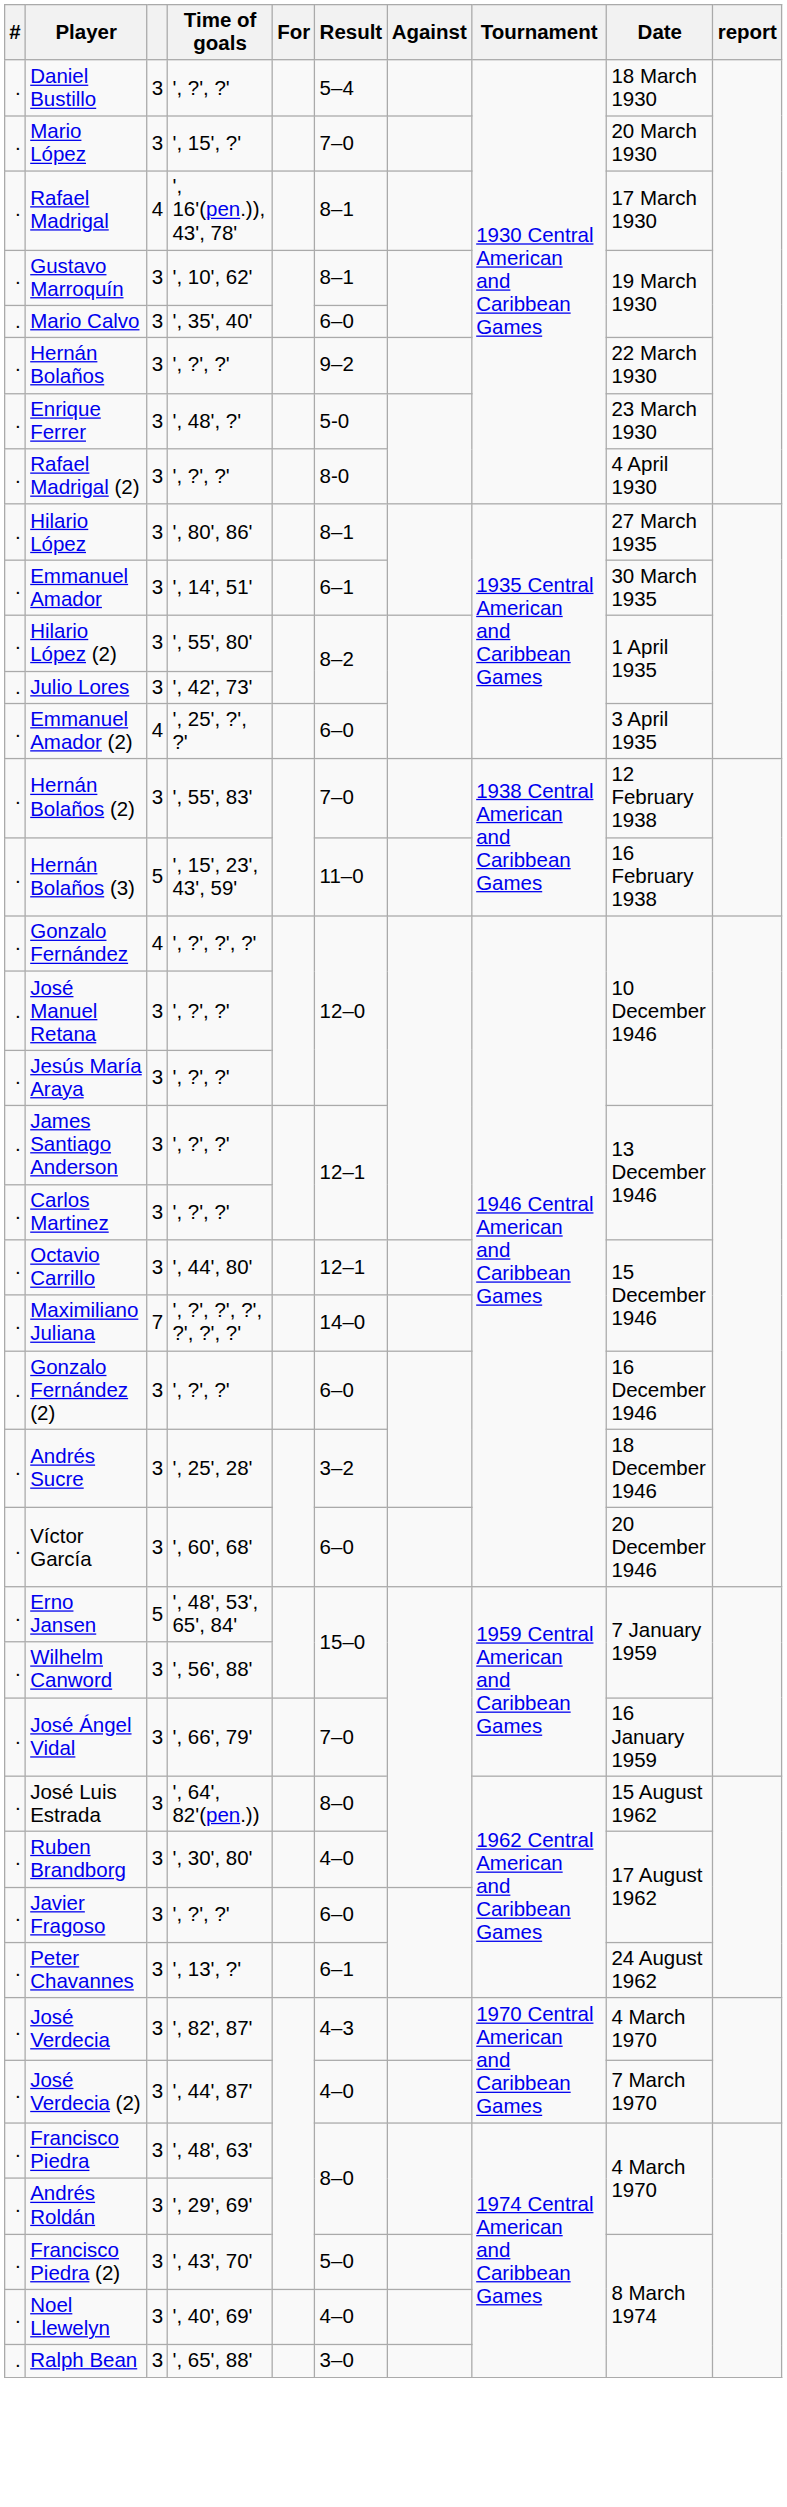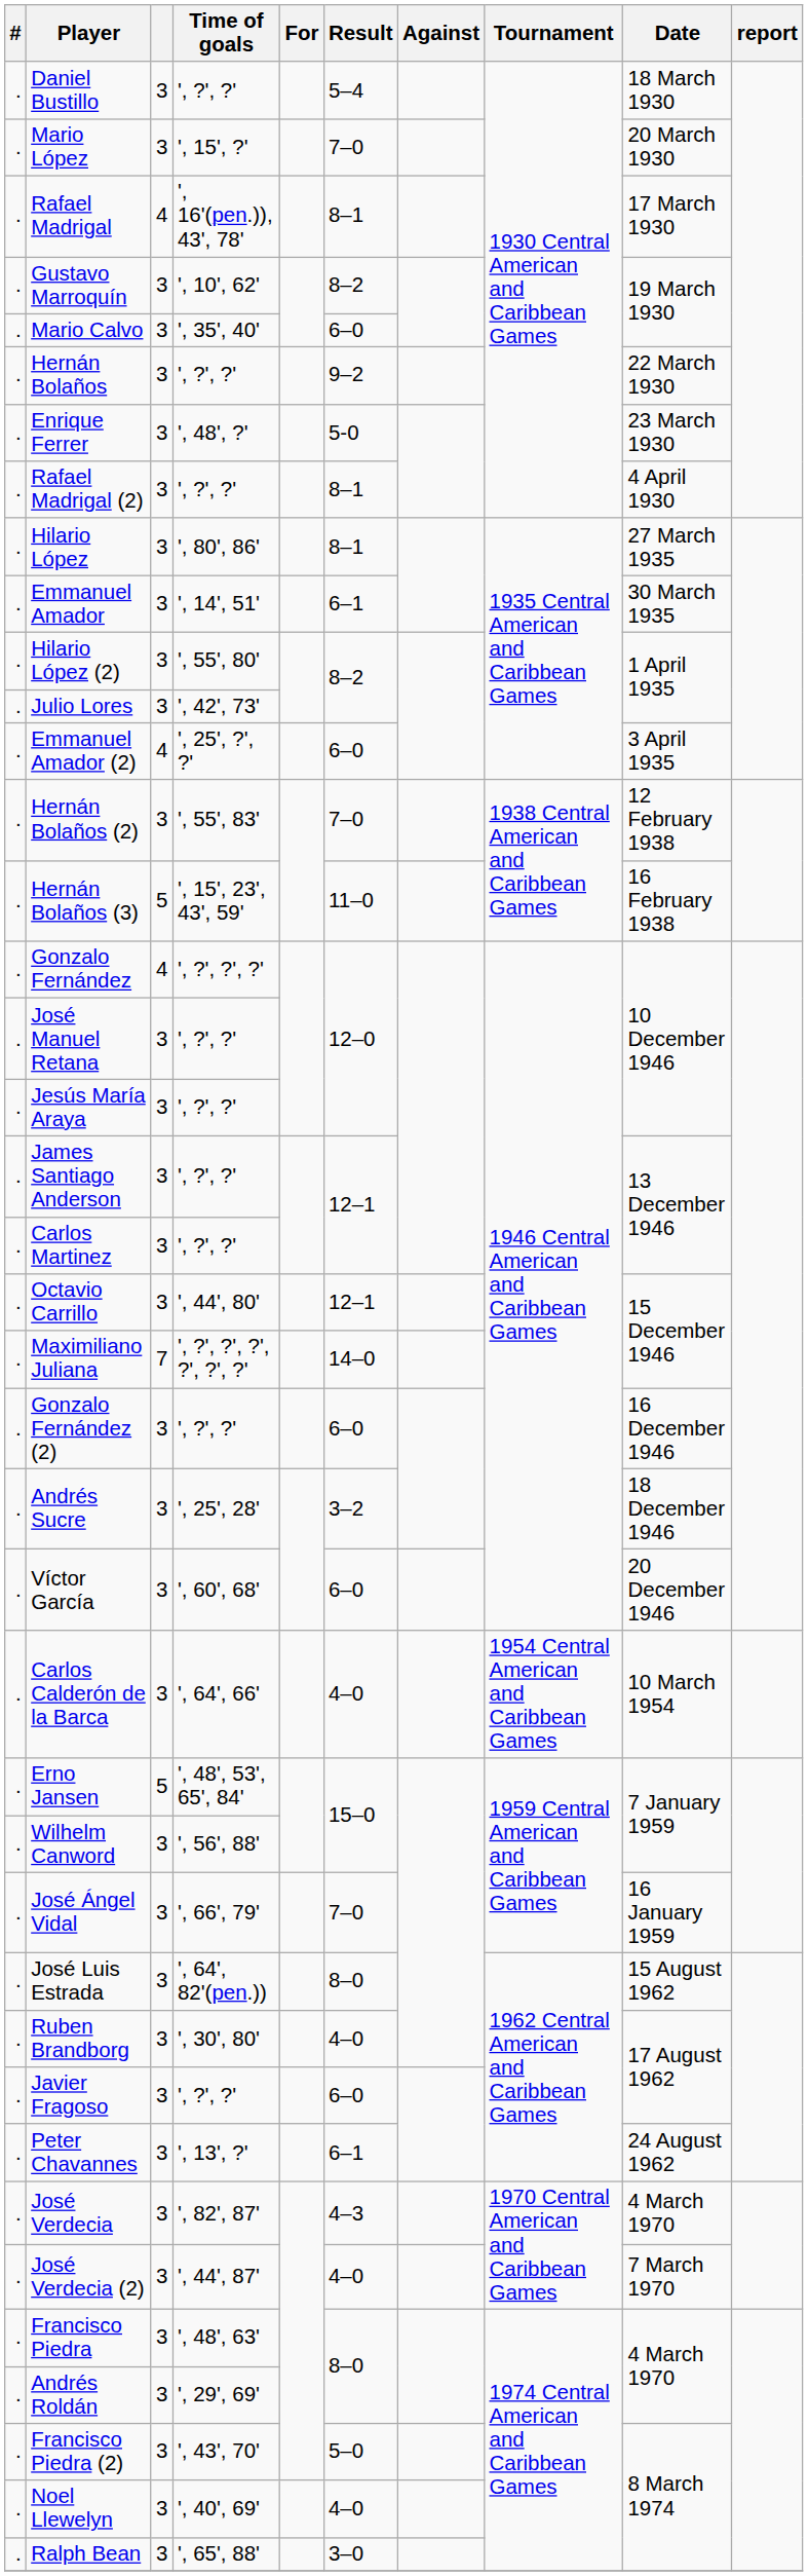 <table class="wikitable plainrowheaders sortable">
 <tr>
 <th scope=col>#</th>
 <th scope=col>Player</th>
 <th scope=col></th>
 <th scope=col>Time of goals</th>
 <th scope=col>For</th>
 <th scope=col>Result</th>
 <th scope=col>Against</th>
 <th scope=col>Tournament</th>
 <th scope=col>Date</th>
 <th scope=col>report</th>
 </tr>
 <tr>
 <td align="right">.</td>
 <td><a href='#'>Daniel Bustillo</a></td>
 <td align="center">3</td>
 <td>', ?', ?'</td>
 <td></td>
 <td>5–4</td>
 <td></td>
 <td rowspan="8"><a href='#'>1930 Central American and Caribbean Games</a></td>
 <td>18 March 1930</td>
 <td rowspan="8"></td>
 </tr>
 <tr>
 <td align="right">.</td>
 <td><a href='#'>Mario López</a></td>
 <td align="center">3</td>
 <td>', 15', ?'</td>
 <td></td>
 <td>7–0</td>
 <td></td>
 <td>20 March 1930</td>
 </tr>
 <tr>
 <td align="right">.</td>
 <td><a href='#'>Rafael Madrigal</a></td>
 <td align="center">4</td>
 <td>', 16'(<a href='#'>pen</a>.)), 43', 78'</td>
 <td></td>
 <td>8–1</td>
 <td></td>
 <td>17 March 1930</td>
 </tr>
 <tr>
 <td align="right">.</td>
 <td><a href='#'>Gustavo Marroquín</a></td>
 <td align="center">3</td>
 <td>', 10', 62'</td>
 <td rowspan="2"></td>
-<td>8–1</td>
+<td>8–2</td>
 <td rowspan="2"></td>
 <td rowspan="2">19 March 1930</td>
 </tr>
 <tr>
 <td align="right">.</td>
 <td><a href='#'>Mario Calvo</a></td>
 <td align="center">3</td>
 <td>', 35', 40'</td>
 <td>6–0</td>
 </tr>
 <tr>
 <td align="right">.</td>
 <td><a href='#'>Hernán Bolaños</a></td>
 <td align="center">3</td>
 <td>', ?', ?'</td>
 <td></td>
 <td>9–2</td>
 <td></td>
 <td>22 March 1930</td>
 </tr>
 <tr>
 <td align="right">.</td>
 <td><a href='#'>Enrique Ferrer</a></td>
 <td align="center">3</td>
 <td>', 48', ?'</td>
 <td></td>
 <td>5-0</td>
 <td rowspan="2"></td>
 <td>23 March 1930</td>
 </tr>
 <tr>
 <td align="right">.</td>
 <td><a href='#'>Rafael Madrigal</a> (2)</td>
 <td align="center">3</td>
 <td>', ?', ?'</td>
 <td></td>
-<td>8-0</td>
+<td>8–1</td>
 <td>4 April 1930</td>
 </tr>
 <tr>
 <td align="right">.</td>
 <td><a href='#'>Hilario López</a></td>
 <td align="center">3</td>
 <td>', 80', 86'</td>
 <td></td>
 <td>8–1</td>
 <td rowspan="2"></td>
 <td rowspan="5"><a href='#'>1935 Central American and Caribbean Games</a></td>
 <td>27 March 1935</td>
 <td rowspan="5"></td>
 </tr>
 <tr>
 <td align="right">.</td>
 <td><a href='#'>Emmanuel Amador</a></td>
 <td align="center">3</td>
 <td>', 14', 51'</td>
 <td></td>
 <td>6–1</td>
 <td>30 March 1935</td>
 </tr>
 <tr>
 <td align="right">.</td>
 <td><a href='#'>Hilario López</a> (2)</td>
 <td align="center">3</td>
 <td>', 55', 80'</td>
 <td rowspan="2"></td>
 <td rowspan="2">8–2</td>
 <td rowspan="3"></td>
 <td rowspan="2">1 April 1935</td>
 </tr>
 <tr>
 <td align="right">.</td>
 <td><a href='#'>Julio Lores</a></td>
 <td align="center">3</td>
 <td>', 42', 73'</td>
 </tr>
 <tr>
 <td align="right">.</td>
 <td><a href='#'>Emmanuel Amador</a> (2)</td>
 <td align="center">4</td>
 <td>', 25', ?', ?'</td>
 <td></td>
 <td>6–0</td>
 <td>3 April 1935</td>
 </tr>
 <tr>
 <td align="right">.</td>
 <td><a href='#'>Hernán Bolaños</a> (2)</td>
 <td align="center">3</td>
 <td>', 55', 83'</td>
 <td rowspan="2"></td>
 <td>7–0</td>
 <td></td>
 <td rowspan="2"><a href='#'>1938 Central American and Caribbean Games</a></td>
 <td>12 February 1938</td>
 <td rowspan="2"></td>
 </tr>
 <tr>
 <td align="right">.</td>
 <td><a href='#'>Hernán Bolaños</a> (3)</td>
 <td align="center">5</td>
 <td>', 15', 23', 43', 59'</td>
 <td>11–0</td>
 <td></td>
 <td>16 February 1938</td>
 </tr>
 <tr>
 <td align="right">.</td>
 <td><a href='#'>Gonzalo Fernández</a></td>
 <td align="center">4</td>
 <td>', ?', ?', ?'</td>
 <td rowspan="3"></td>
 <td rowspan="3">12–0</td>
 <td rowspan="5"></td>
 <td rowspan="10"><a href='#'>1946 Central American and Caribbean Games</a></td>
 <td rowspan="3">10 December 1946</td>
 <td rowspan="10"></td>
 </tr>
 <tr>
 <td align="right">.</td>
 <td><a href='#'>José Manuel Retana</a></td>
 <td align="center">3</td>
 <td>', ?', ?'</td>
 </tr>
 <tr>
 <td align="right">.</td>
 <td><a href='#'>Jesús María Araya</a></td>
 <td align="center">3</td>
 <td>', ?', ?'</td>
 </tr>
 <tr>
 <td align="right">.</td>
 <td><a href='#'>James Santiago Anderson</a></td>
 <td align="center">3</td>
 <td>', ?', ?'</td>
 <td rowspan="2"></td>
 <td rowspan="2">12–1</td>
 <td rowspan="2">13 December 1946</td>
 </tr>
 <tr>
 <td align="right">.</td>
 <td><a href='#'>Carlos Martinez</a></td>
 <td align="center">3</td>
 <td>', ?', ?'</td>
 </tr>
 <tr>
 <td align="right">.</td>
 <td><a href='#'>Octavio Carrillo</a></td>
 <td align="center">3</td>
 <td>', 44', 80'</td>
 <td></td>
 <td>12–1</td>
 <td></td>
 <td rowspan="2">15 December 1946</td>
 </tr>
 <tr>
 <td align="right">.</td>
 <td><a href='#'>Maximiliano Juliana</a></td>
 <td align="center">7</td>
 <td>', ?', ?', ?', ?', ?', ?'</td>
 <td></td>
 <td>14–0</td>
 <td></td>
 </tr>
 <tr>
 <td align="right">.</td>
 <td><a href='#'>Gonzalo Fernández</a> (2)</td>
 <td align="center">3</td>
 <td>', ?', ?'</td>
 <td></td>
 <td>6–0</td>
 <td rowspan="2"></td>
 <td>16 December 1946</td>
 </tr>
 <tr>
 <td align="right">.</td>
 <td><a href='#'>Andrés Sucre</a></td>
 <td align="center">3</td>
 <td>', 25', 28'</td>
 <td rowspan="2"></td>
 <td>3–2</td>
 <td>18 December 1946</td>
 </tr>
 <tr>
 <td align="right">.</td>
 <td>Víctor García</td>
 <td align="center">3</td>
 <td>', 60', 68'</td>
 <td>6–0</td>
 <td></td>
 <td>20 December 1946</td>
 </tr>
 <tr>
 <td align="right">.</td>
+<td><a href='#'>Carlos Calderón de la Barca</a></td>
+<td align="center">3</td>
+<td>', 64', 66'</td>
+<td></td>
+<td>4–0</td>
+<td></td>
+<td><a href='#'>1954 Central American and Caribbean Games</a></td>
+<td>10 March 1954</td>
+<td></td>
+</tr>
+<tr>
+<td align="right">.</td>
 <td><a href='#'>Erno Jansen</a></td>
 <td align="center">5</td>
 <td>', 48', 53', 65', 84'</td>
 <td rowspan="2"></td>
 <td rowspan="2">15–0</td>
 <td rowspan="5"></td>
 <td rowspan="3"><a href='#'>1959 Central American and Caribbean Games</a></td>
 <td rowspan="2">7 January 1959</td>
 <td rowspan="3"></td>
 </tr>
 <tr>
 <td align="right">.</td>
 <td><a href='#'>Wilhelm Canword</a></td>
 <td align="center">3</td>
 <td>', 56', 88'</td>
 </tr>
 <tr>
 <td align="right">.</td>
 <td><a href='#'>José Ángel Vidal</a></td>
 <td align="center">3</td>
 <td>', 66', 79'</td>
 <td></td>
 <td>7–0</td>
 <td>16 January 1959</td>
 </tr>
 <tr>
 <td align="right">.</td>
 <td>José Luis Estrada</td>
 <td align="center">3</td>
 <td>', 64', 82'(<a href='#'>pen</a>.))</td>
 <td></td>
 <td>8–0</td>
 <td rowspan="4"><a href='#'>1962 Central American and Caribbean Games</a></td>
 <td>15 August 1962</td>
 <td rowspan="4"></td>
 </tr>
 <tr>
 <td align="right">.</td>
 <td><a href='#'>Ruben Brandborg</a></td>
 <td align="center">3</td>
 <td>', 30', 80'</td>
 <td></td>
 <td>4–0</td>
 <td rowspan="2">17 August 1962</td>
 </tr>
 <tr>
 <td align="right">.</td>
 <td><a href='#'>Javier Fragoso</a></td>
 <td align="center">3</td>
 <td>', ?', ?'</td>
 <td></td>
 <td>6–0</td>
 <td rowspan="2"></td>
 </tr>
 <tr>
 <td align="right">.</td>
 <td><a href='#'>Peter Chavannes</a></td>
 <td align="center">3</td>
 <td>', 13', ?'</td>
 <td></td>
 <td>6–1</td>
 <td>24 August 1962</td>
 </tr>
 <tr>
 <td align="right">.</td>
 <td><a href='#'>José Verdecia</a></td>
 <td align="center">3</td>
 <td>', 82', 87'</td>
 <td rowspan="5"></td>
 <td>4–3</td>
 <td></td>
 <td rowspan="2"><a href='#'>1970 Central American and Caribbean Games</a></td>
 <td>4 March 1970</td>
 <td rowspan="2"></td>
 </tr>
 <tr>
 <td align="right">.</td>
 <td><a href='#'>José Verdecia</a> (2)</td>
 <td align="center">3</td>
 <td>', 44', 87'</td>
 <td>4–0</td>
 <td></td>
 <td>7 March 1970</td>
 </tr>
 <tr>
 <td align="right">.</td>
 <td><a href='#'>Francisco Piedra</a></td>
 <td align="center">3</td>
 <td>', 48', 63'</td>
 <td rowspan="2">8–0</td>
 <td rowspan="2"></td>
 <td rowspan="5"><a href='#'>1974 Central American and Caribbean Games</a></td>
 <td rowspan="2">4 March 1970</td>
 <td rowspan="5"></td>
 </tr>
 <tr>
 <td align="right">.</td>
 <td><a href='#'>Andrés Roldán</a></td>
 <td align="center">3</td>
 <td>', 29', 69'</td>
 </tr>
 <tr>
 <td align="right">.</td>
 <td><a href='#'>Francisco Piedra</a> (2)</td>
 <td align="center">3</td>
 <td>', 43', 70'</td>
 <td>5–0</td>
 <td></td>
 <td rowspan="3">8 March 1974</td>
 </tr>
 <tr>
 <td align="right">.</td>
 <td><a href='#'>Noel Llewelyn</a></td>
 <td align="center">3</td>
 <td>', 40', 69'</td>
 <td></td>
 <td>4–0</td>
 <td></td>
 </tr>
 <tr>
 <td align="right">.</td>
 <td><a href='#'>Ralph Bean</a></td>
 <td align="center">3</td>
 <td>', 65', 88'</td>
 <td></td>
 <td>3–0</td>
 <td></td>
 </tr>
 <tr>
 </tr>
 </table>
